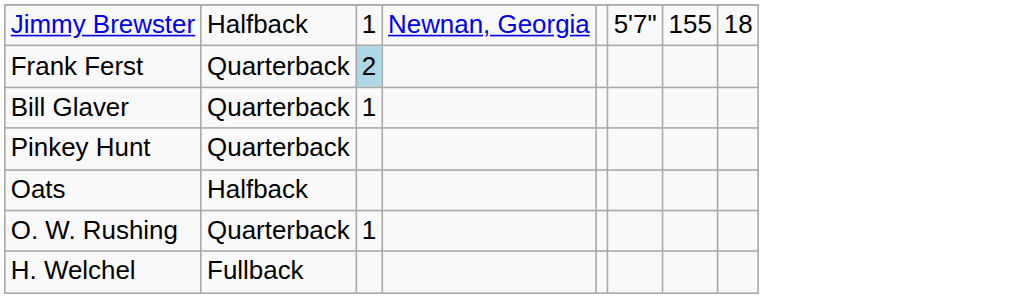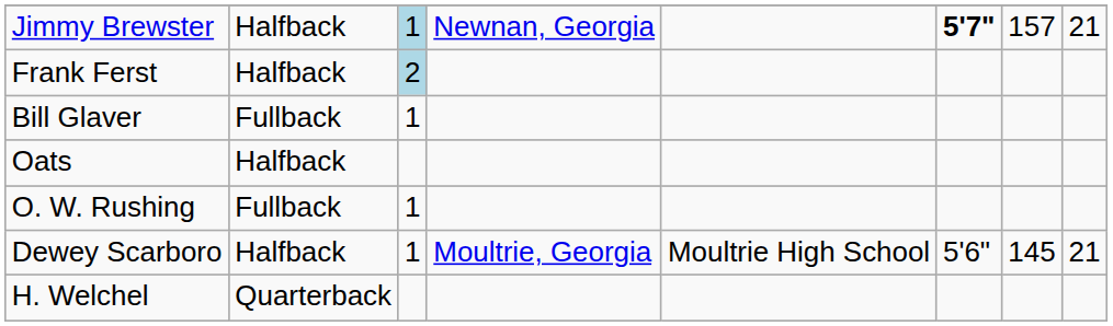 <table class="wikitable">
 <tr>
 </tr>
 <tr>
 <td><a href='#'>Jimmy Brewster</a></td>
 <td>Halfback</td>
-<td>1</td>
+<td style="background: lightblue;">1</td>
 <td><a href='#'>Newnan, Georgia</a></td>
 <td></td>
-<td>5'7"</td>
-<td>155</td>
-<td>18</td>
+<td><strong>5'7"</strong></td>
+<td>157</td>
+<td>21</td>
 </tr>
 <tr>
 <td>Frank Ferst</td>
-<td>Quarterback</td>
+<td>Halfback</td>
 <td style="background: lightblue;">2</td>
 <td></td>
 <td></td>
 <td></td>
 <td></td>
 <td></td>
 </tr>
 <tr>
 <td>Bill Glaver</td>
-<td>Quarterback</td>
+<td>Fullback</td>
 <td>1</td>
-<td></td>
-<td></td>
-<td></td>
-<td></td>
-<td></td>
-</tr>
-<tr>
-<td>Pinkey Hunt</td>
-<td>Quarterback</td>
-<td></td>
 <td></td>
 <td></td>
 <td></td>
 <td></td>
 <td></td>
 </tr>
 <tr>
 <td>Oats</td>
 <td>Halfback</td>
 <td></td>
 <td></td>
 <td></td>
 <td></td>
 <td></td>
 <td></td>
 </tr>
 <tr>
 <td>O. W. Rushing</td>
-<td>Quarterback</td>
+<td>Fullback</td>
 <td>1</td>
 <td></td>
 <td></td>
 <td></td>
 <td></td>
 <td></td>
 </tr>
 <tr>
+<td>Dewey Scarboro</td>
+<td>Halfback</td>
+<td>1</td>
+<td><a href='#'>Moultrie, Georgia</a></td>
+<td>Moultrie High School</td>
+<td>5'6"</td>
+<td>145</td>
+<td>21</td>
+</tr>
+<tr>
 <td>H. Welchel</td>
-<td>Fullback</td>
+<td>Quarterback</td>
 <td></td>
 <td></td>
 <td></td>
 <td></td>
 <td></td>
 </tr>
 </table>
